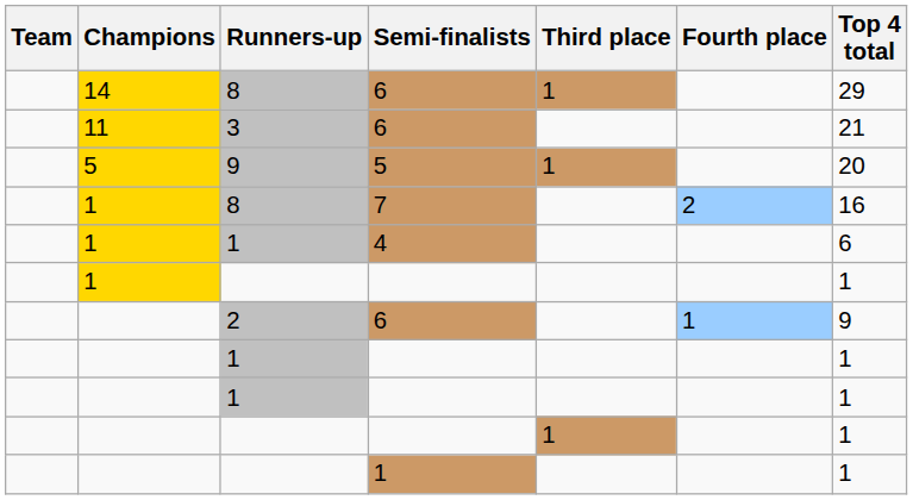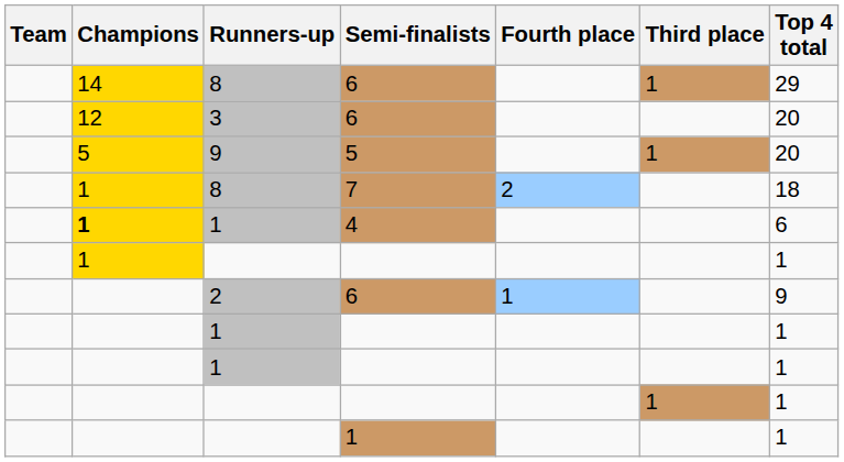 <table class="wikitable sortable" style="text-align:left">
 <tr>
 <th>Team</th>
 <th>Champions</th>
 <th>Runners-up</th>
 <th>Semi-finalists</th>
+<th>Fourth place</th>
 <th>Third place</th>
-<th>Fourth place</th>
 <th>Top 4<br>total</th>
 </tr>
 <tr>
 <td></td>
 <td style=background:#FFD700>14 </td>
 <td style=background:#C0C0C0>8 </td>
 <td style=background:#CC9966>6 </td>
+<td></td>
 <td style=background:#CC9966>1 </td>
-<td></td>
 <td>29</td>
 </tr>
 <tr>
 <td></td>
-<td style=background:#FFD700>11 </td>
+<td style=background:#FFD700>12 </td>
 <td style=background:#C0C0C0>3 </td>
 <td style=background:#CC9966>6 </td>
 <td></td>
 <td></td>
-<td>21</td>
+<td>20</td>
 </tr>
 <tr>
 <td></td>
 <td style=background:#FFD700>5 </td>
 <td style=background:#C0C0C0>9 </td>
 <td style=background:#CC9966>5 </td>
+<td></td>
 <td style=background:#CC9966>1 </td>
-<td></td>
 <td>20</td>
 </tr>
 <tr>
 <td></td>
 <td style=background:#FFD700>1 </td>
 <td style=background:#C0C0C0>8 </td>
 <td style=background:#CC9966>7 </td>
+<td style=background:#9ACDFF>2 </td>
 <td></td>
-<td style=background:#9ACDFF>2 </td>
-<td>16</td>
+<td>18</td>
 </tr>
 <tr>
 <td></td>
-<td style=background:#FFD700>1 </td>
+<td style=background:#FFD700><strong>1 </strong></td>
 <td style=background:#C0C0C0>1 </td>
 <td style=background:#CC9966>4 </td>
 <td></td>
 <td></td>
 <td>6</td>
 </tr>
 <tr>
 <td></td>
 <td style=background:#FFD700>1 </td>
 <td></td>
 <td></td>
 <td></td>
 <td></td>
 <td>1</td>
 </tr>
 <tr>
 <td></td>
 <td></td>
 <td style=background:#C0C0C0>2 </td>
 <td style=background:#CC9966>6 </td>
+<td style=background:#9ACDFF>1 </td>
 <td></td>
-<td style=background:#9ACDFF>1 </td>
 <td>9</td>
 </tr>
 <tr>
 <td></td>
 <td></td>
 <td style=background:#C0C0C0>1 </td>
 <td></td>
 <td></td>
 <td></td>
 <td>1</td>
 </tr>
 <tr>
 <td></td>
 <td></td>
 <td style=background:#C0C0C0>1 </td>
 <td></td>
 <td></td>
 <td></td>
 <td>1</td>
 </tr>
 <tr>
 <td></td>
 <td></td>
 <td></td>
 <td></td>
+<td></td>
 <td style=background:#CC9966>1 </td>
-<td></td>
 <td>1</td>
 </tr>
 <tr>
 <td></td>
 <td></td>
 <td></td>
 <td style=background:#CC9966>1 </td>
 <td></td>
 <td></td>
 <td>1</td>
 </tr>
 </table>
